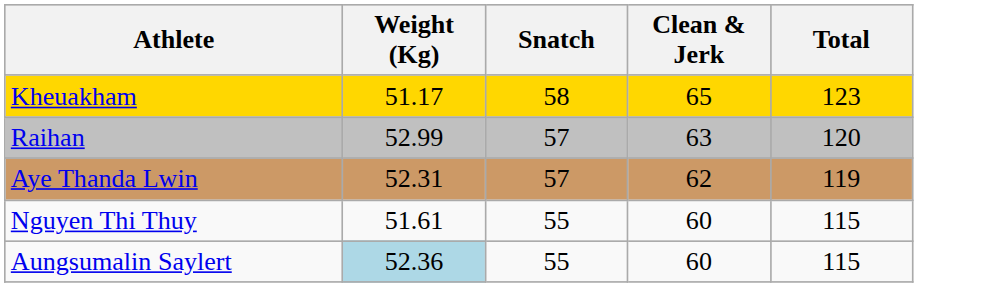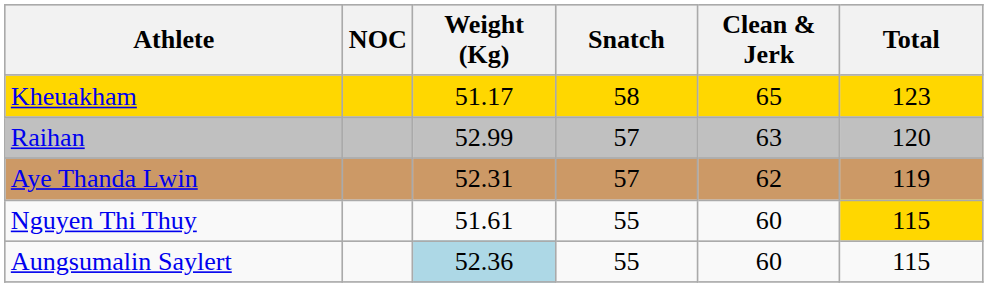 <table class="wikitable" style="text-align:center">
 <tr>
 <th width=200>Athlete</th>
+<th width=10>NOC</th>
 <th width=80>Weight (Kg)</th>
 <th width=80>Snatch</th>
 <th width=80>Clean & Jerk</th>
 <th width=80>Total</th>
 </tr>
 <tr bgcolor=gold>
 <td align="left"><a href='#'>Kheuakham</a></td>
+<td></td>
 <td>51.17</td>
 <td>58</td>
 <td>65</td>
 <td>123</td>
 </tr>
 <tr bgcolor=silver>
 <td align="left"><a href='#'>Raihan</a></td>
+<td></td>
 <td>52.99</td>
 <td>57</td>
 <td>63</td>
 <td>120</td>
 </tr>
 <tr bgcolor=CC9966>
 <td align="left"><a href='#'>Aye Thanda Lwin</a></td>
+<td></td>
 <td>52.31</td>
 <td>57</td>
 <td>62</td>
 <td>119</td>
 </tr>
 <tr>
 <td align="left"><a href='#'>Nguyen Thi Thuy</a></td>
+<td></td>
 <td>51.61</td>
 <td>55</td>
 <td>60</td>
-<td>115</td>
+<td style="background: gold;">115</td>
 </tr>
 <tr>
 <td align="left"><a href='#'>Aungsumalin Saylert</a></td>
+<td></td>
 <td style="background: lightblue;">52.36</td>
 <td>55</td>
 <td>60</td>
 <td>115</td>
 </tr>
 </table>
